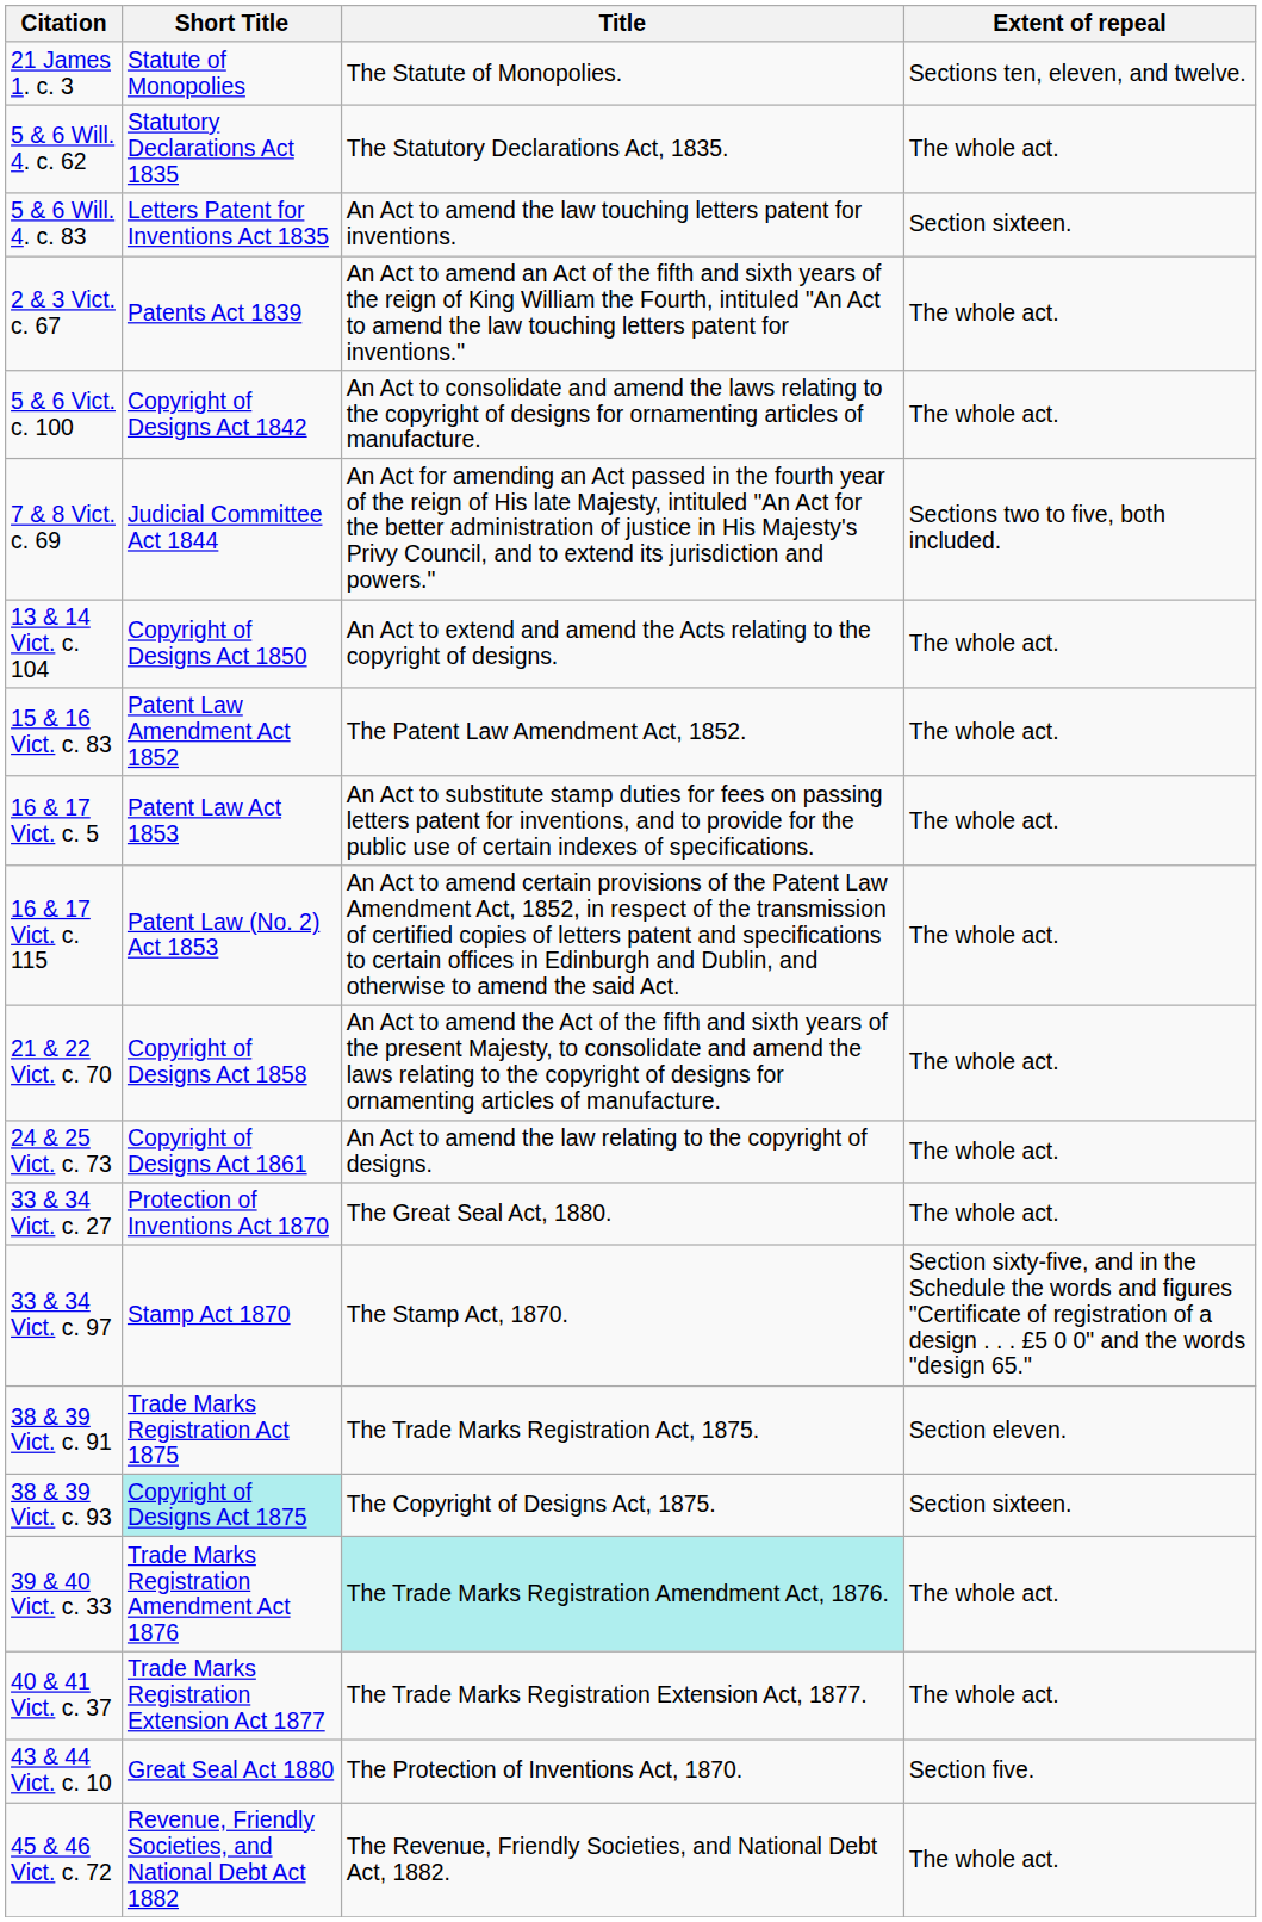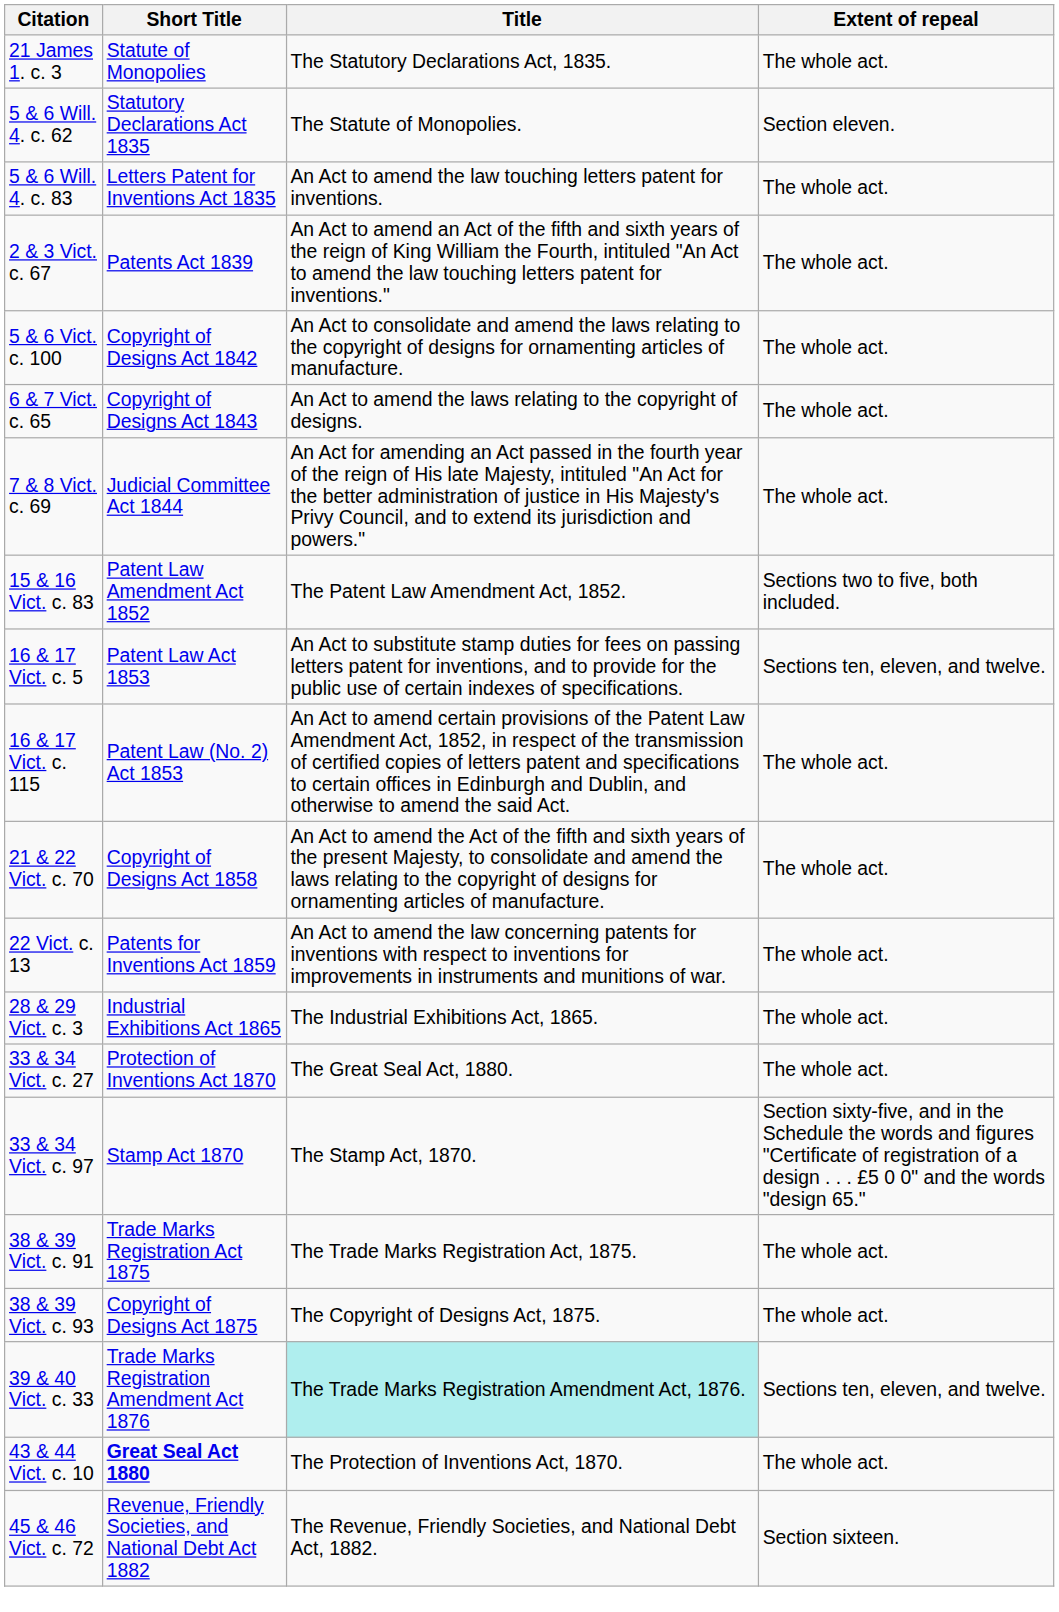 <table class="wikitable">
 <tr>
 <th>Citation</th>
 <th>Short Title</th>
 <th>Title</th>
 <th>Extent of repeal</th>
 </tr>
 <tr>
 <td><a href='#'>21 James 1</a>. c. 3</td>
 <td><a href='#'>Statute of Monopolies</a></td>
-<td>The Statute of Monopolies.</td>
-<td>Sections ten, eleven, and twelve.</td>
+<td>The Statutory Declarations Act, 1835.</td>
+<td>The whole act.</td>
 </tr>
 <tr>
 <td><a href='#'>5 & 6 Will. 4</a>. c. 62</td>
 <td><a href='#'>Statutory Declarations Act 1835</a></td>
-<td>The Statutory Declarations Act, 1835.</td>
-<td>The whole act.</td>
+<td>The Statute of Monopolies.</td>
+<td>Section eleven.</td>
 </tr>
 <tr>
 <td><a href='#'>5 & 6 Will. 4</a>. c. 83</td>
 <td><a href='#'>Letters Patent for Inventions Act 1835</a></td>
 <td>An Act to amend the law touching letters patent for inventions.</td>
-<td>Section sixteen.</td>
+<td>The whole act.</td>
 </tr>
 <tr>
 <td><a href='#'>2 & 3 Vict.</a> c. 67</td>
 <td><a href='#'>Patents Act 1839</a></td>
 <td>An Act to amend an Act of the fifth and sixth years of the reign of King William the Fourth, intituled "An Act to amend the law touching letters patent for inventions."</td>
 <td>The whole act.</td>
 </tr>
 <tr>
 <td><a href='#'>5 & 6 Vict.</a> c. 100</td>
 <td><a href='#'>Copyright of Designs Act 1842</a></td>
 <td>An Act to consolidate and amend the laws relating to the copyright of designs for ornamenting articles of manufacture.</td>
 <td>The whole act.</td>
 </tr>
 <tr>
+<td><a href='#'>6 & 7 Vict.</a> c. 65</td>
+<td><a href='#'>Copyright of Designs Act 1843</a></td>
+<td>An Act to amend the laws relating to the copyright of designs.</td>
+<td>The whole act.</td>
+</tr>
+<tr>
 <td><a href='#'>7 & 8 Vict.</a> c. 69</td>
 <td><a href='#'>Judicial Committee Act 1844</a></td>
 <td>An Act for amending an Act passed in the fourth year of the reign of His late Majesty, intituled "An Act for the better administration of justice in His Majesty's Privy Council, and to extend its jurisdiction and powers."</td>
-<td>Sections two to five, both included.</td>
-</tr>
-<tr>
-<td><a href='#'>13 & 14 Vict.</a> c. 104</td>
-<td><a href='#'>Copyright of Designs Act 1850</a></td>
-<td>An Act to extend and amend the Acts relating to the copyright of designs.</td>
 <td>The whole act.</td>
 </tr>
 <tr>
 <td><a href='#'>15 & 16 Vict.</a> c. 83</td>
 <td><a href='#'>Patent Law Amendment Act 1852</a></td>
 <td>The Patent Law Amendment Act, 1852.</td>
-<td>The whole act.</td>
+<td>Sections two to five, both included.</td>
 </tr>
 <tr>
 <td><a href='#'>16 & 17 Vict.</a> c. 5</td>
 <td><a href='#'>Patent Law Act 1853</a></td>
 <td>An Act to substitute stamp duties for fees on passing letters patent for inventions, and to provide for the public use of certain indexes of specifications.</td>
-<td>The whole act.</td>
+<td>Sections ten, eleven, and twelve.</td>
 </tr>
 <tr>
 <td><a href='#'>16 & 17 Vict.</a> c. 115</td>
 <td><a href='#'>Patent Law (No. 2) Act 1853</a></td>
 <td>An Act to amend certain provisions of the Patent Law Amendment Act, 1852, in respect of the transmission of certified copies of letters patent and specifications to certain offices in Edinburgh and Dublin, and otherwise to amend the said Act.</td>
 <td>The whole act.</td>
 </tr>
 <tr>
 <td><a href='#'>21 & 22 Vict.</a> c. 70</td>
 <td><a href='#'>Copyright of Designs Act 1858</a></td>
 <td>An Act to amend the Act of the fifth and sixth years of the present Majesty, to consolidate and amend the laws relating to the copyright of designs for ornamenting articles of manufacture.</td>
 <td>The whole act.</td>
 </tr>
 <tr>
-<td><a href='#'>24 & 25 Vict.</a> c. 73</td>
-<td><a href='#'>Copyright of Designs Act 1861</a></td>
-<td>An Act to amend the law relating to the copyright of designs.</td>
+<td><a href='#'>22 Vict.</a> c. 13</td>
+<td><a href='#'>Patents for Inventions Act 1859</a></td>
+<td>An Act to amend the law concerning patents for inventions with respect to inventions for improvements in instruments and munitions of war.</td>
+<td>The whole act.</td>
+</tr>
+<tr>
+<td><a href='#'>28 & 29 Vict.</a> c. 3</td>
+<td><a href='#'>Industrial Exhibitions Act 1865</a></td>
+<td>The Industrial Exhibitions Act, 1865.</td>
 <td>The whole act.</td>
 </tr>
 <tr>
 <td><a href='#'>33 & 34 Vict.</a> c. 27</td>
 <td><a href='#'>Protection of Inventions Act 1870</a></td>
 <td>The Great Seal Act, 1880.</td>
 <td>The whole act.</td>
 </tr>
 <tr>
 <td><a href='#'>33 & 34 Vict.</a> c. 97</td>
 <td><a href='#'>Stamp Act 1870</a></td>
 <td>The Stamp Act, 1870.</td>
 <td>Section sixty-five, and in the Schedule the words and figures "Certificate of registration of a design . . . £5 0 0" and the words "design 65."</td>
 </tr>
 <tr>
 <td><a href='#'>38 & 39 Vict.</a> c. 91</td>
 <td><a href='#'>Trade Marks Registration Act 1875</a></td>
 <td>The Trade Marks Registration Act, 1875.</td>
-<td>Section eleven.</td>
+<td>The whole act.</td>
 </tr>
 <tr>
 <td><a href='#'>38 & 39 Vict.</a> c. 93</td>
-<td style="background: paleturquoise;"><a href='#'>Copyright of Designs Act 1875</a></td>
+<td><a href='#'>Copyright of Designs Act 1875</a></td>
 <td>The Copyright of Designs Act, 1875.</td>
-<td>Section sixteen.</td>
+<td>The whole act.</td>
 </tr>
 <tr>
 <td><a href='#'>39 & 40 Vict.</a> c. 33</td>
 <td><a href='#'>Trade Marks Registration Amendment Act 1876</a></td>
 <td style="background: paleturquoise;">The Trade Marks Registration Amendment Act, 1876.</td>
-<td>The whole act.</td>
-</tr>
-<tr>
-<td><a href='#'>40 & 41 Vict.</a> c. 37</td>
-<td><a href='#'>Trade Marks Registration Extension Act 1877</a></td>
-<td>The Trade Marks Registration Extension Act, 1877.</td>
-<td>The whole act.</td>
+<td>Sections ten, eleven, and twelve.</td>
 </tr>
 <tr>
 <td><a href='#'>43 & 44 Vict.</a> c. 10</td>
-<td><a href='#'>Great Seal Act 1880</a></td>
+<td><strong><a href='#'>Great Seal Act 1880</a></strong></td>
 <td>The Protection of Inventions Act, 1870.</td>
-<td>Section five.</td>
+<td>The whole act.</td>
 </tr>
 <tr>
 <td><a href='#'>45 & 46 Vict.</a> c. 72</td>
 <td><a href='#'>Revenue, Friendly Societies, and National Debt Act 1882</a></td>
 <td>The Revenue, Friendly Societies, and National Debt Act, 1882.</td>
-<td>The whole act.</td>
+<td>Section sixteen.</td>
 </tr>
 </table>
